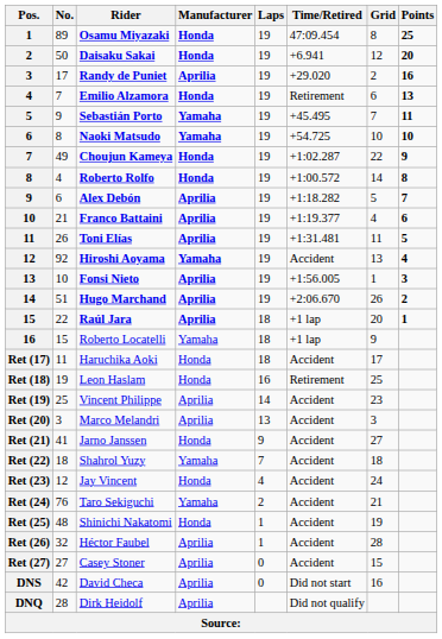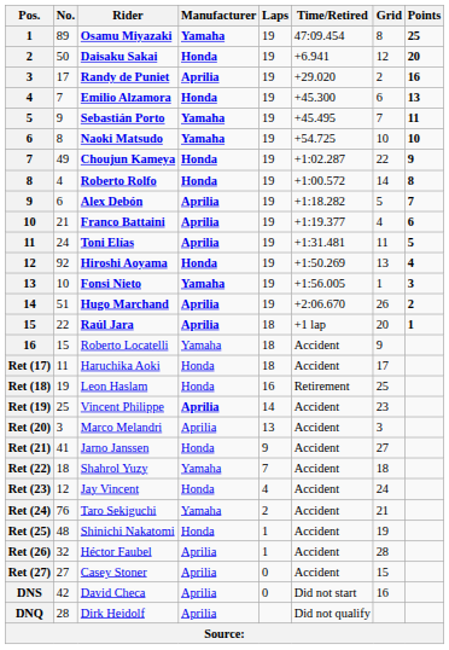 <table class="wikitable" style="font-size: 95%;">
 <tr>
 <th>Pos.</th>
 <th>No.</th>
 <th>Rider</th>
 <th>Manufacturer</th>
 <th>Laps</th>
 <th>Time/Retired</th>
 <th>Grid</th>
 <th>Points</th>
 </tr>
 <tr>
 <th>1</th>
 <td>89</td>
 <td> <strong><a href='#'>Osamu Miyazaki</a></strong></td>
-<td><strong><a href='#'>Honda</a></strong></td>
+<td><strong><a href='#'>Yamaha</a></strong></td>
 <td>19</td>
 <td>47:09.454</td>
 <td>8</td>
 <td><strong>25</strong></td>
 </tr>
 <tr>
 <th>2</th>
 <td>50</td>
 <td> <strong><a href='#'>Daisaku Sakai</a></strong></td>
 <td><strong><a href='#'>Honda</a></strong></td>
 <td>19</td>
 <td>+6.941</td>
 <td>12</td>
 <td><strong>20</strong></td>
 </tr>
 <tr>
 <th>3</th>
 <td>17</td>
 <td> <strong><a href='#'>Randy de Puniet</a></strong></td>
 <td><strong><a href='#'>Aprilia</a></strong></td>
 <td>19</td>
 <td>+29.020</td>
 <td>2</td>
 <td><strong>16</strong></td>
 </tr>
 <tr>
 <th>4</th>
 <td>7</td>
 <td> <strong><a href='#'>Emilio Alzamora</a></strong></td>
 <td><strong><a href='#'>Honda</a></strong></td>
 <td>19</td>
-<td>Retirement</td>
+<td>+45.300</td>
 <td>6</td>
 <td><strong>13</strong></td>
 </tr>
 <tr>
 <th>5</th>
 <td>9</td>
 <td> <strong><a href='#'>Sebastián Porto</a></strong></td>
 <td><strong><a href='#'>Yamaha</a></strong></td>
 <td>19</td>
 <td>+45.495</td>
 <td>7</td>
 <td><strong>11</strong></td>
 </tr>
 <tr>
 <th>6</th>
 <td>8</td>
 <td> <strong><a href='#'>Naoki Matsudo</a></strong></td>
 <td><strong><a href='#'>Yamaha</a></strong></td>
 <td>19</td>
 <td>+54.725</td>
 <td>10</td>
 <td><strong>10</strong></td>
 </tr>
 <tr>
 <th>7</th>
 <td>49</td>
 <td> <strong><a href='#'>Choujun Kameya</a></strong></td>
 <td><strong><a href='#'>Honda</a></strong></td>
 <td>19</td>
 <td>+1:02.287</td>
 <td>22</td>
 <td><strong>9</strong></td>
 </tr>
 <tr>
 <th>8</th>
 <td>4</td>
 <td> <strong><a href='#'>Roberto Rolfo</a></strong></td>
 <td><strong><a href='#'>Honda</a></strong></td>
 <td>19</td>
 <td>+1:00.572</td>
 <td>14</td>
 <td><strong>8</strong></td>
 </tr>
 <tr>
 <th>9</th>
 <td>6</td>
 <td> <strong><a href='#'>Alex Debón</a></strong></td>
 <td><strong><a href='#'>Aprilia</a></strong></td>
 <td>19</td>
 <td>+1:18.282</td>
 <td>5</td>
 <td><strong>7</strong></td>
 </tr>
 <tr>
 <th>10</th>
 <td>21</td>
 <td> <strong><a href='#'>Franco Battaini</a></strong></td>
 <td><strong><a href='#'>Aprilia</a></strong></td>
 <td>19</td>
 <td>+1:19.377</td>
 <td>4</td>
 <td><strong>6</strong></td>
 </tr>
 <tr>
 <th>11</th>
-<td>26</td>
+<td>24</td>
 <td> <strong><a href='#'>Toni Elías</a></strong></td>
 <td><strong><a href='#'>Aprilia</a></strong></td>
 <td>19</td>
 <td>+1:31.481</td>
 <td>11</td>
 <td><strong>5</strong></td>
 </tr>
 <tr>
 <th>12</th>
 <td>92</td>
 <td> <strong><a href='#'>Hiroshi Aoyama</a></strong></td>
-<td><strong><a href='#'>Yamaha</a></strong></td>
+<td><strong><a href='#'>Honda</a></strong></td>
 <td>19</td>
-<td>Accident</td>
+<td>+1:50.269</td>
 <td>13</td>
 <td><strong>4</strong></td>
 </tr>
 <tr>
 <th>13</th>
 <td>10</td>
 <td> <strong><a href='#'>Fonsi Nieto</a></strong></td>
-<td><strong><a href='#'>Aprilia</a></strong></td>
+<td><strong><a href='#'>Yamaha</a></strong></td>
 <td>19</td>
 <td>+1:56.005</td>
 <td>1</td>
 <td><strong>3</strong></td>
 </tr>
 <tr>
 <th>14</th>
 <td>51</td>
 <td> <strong><a href='#'>Hugo Marchand</a></strong></td>
 <td><strong><a href='#'>Aprilia</a></strong></td>
 <td>19</td>
 <td>+2:06.670</td>
 <td>26</td>
 <td><strong>2</strong></td>
 </tr>
 <tr>
 <th>15</th>
 <td>22</td>
 <td> <strong><a href='#'>Raúl Jara</a></strong></td>
 <td><strong><a href='#'>Aprilia</a></strong></td>
 <td>18</td>
 <td>+1 lap</td>
 <td>20</td>
 <td><strong>1</strong></td>
 </tr>
 <tr>
 <th>16</th>
 <td>15</td>
 <td> <a href='#'>Roberto Locatelli</a></td>
 <td><a href='#'>Yamaha</a></td>
 <td>18</td>
-<td>+1 lap</td>
+<td>Accident</td>
 <td>9</td>
 <td></td>
 </tr>
 <tr>
 <th>Ret (17)</th>
 <td>11</td>
 <td> <a href='#'>Haruchika Aoki</a></td>
 <td><a href='#'>Honda</a></td>
 <td>18</td>
 <td>Accident</td>
 <td>17</td>
 <td></td>
 </tr>
 <tr>
 <th>Ret (18)</th>
 <td>19</td>
 <td> <a href='#'>Leon Haslam</a></td>
 <td><a href='#'>Honda</a></td>
 <td>16</td>
 <td>Retirement</td>
 <td>25</td>
 <td></td>
 </tr>
 <tr>
 <th>Ret (19)</th>
 <td>25</td>
 <td> <a href='#'>Vincent Philippe</a></td>
-<td><a href='#'>Aprilia</a></td>
+<td><strong><a href='#'>Aprilia</a></strong></td>
 <td>14</td>
 <td>Accident</td>
 <td>23</td>
 <td></td>
 </tr>
 <tr>
 <th>Ret (20)</th>
 <td>3</td>
 <td> <a href='#'>Marco Melandri</a></td>
 <td><a href='#'>Aprilia</a></td>
 <td>13</td>
 <td>Accident</td>
 <td>3</td>
 <td></td>
 </tr>
 <tr>
 <th>Ret (21)</th>
 <td>41</td>
 <td> <a href='#'>Jarno Janssen</a></td>
 <td><a href='#'>Honda</a></td>
 <td>9</td>
 <td>Accident</td>
 <td>27</td>
 <td></td>
 </tr>
 <tr>
 <th>Ret (22)</th>
 <td>18</td>
 <td> <a href='#'>Shahrol Yuzy</a></td>
 <td><a href='#'>Yamaha</a></td>
 <td>7</td>
 <td>Accident</td>
 <td>18</td>
 <td></td>
 </tr>
 <tr>
 <th>Ret (23)</th>
 <td>12</td>
 <td> <a href='#'>Jay Vincent</a></td>
 <td><a href='#'>Honda</a></td>
 <td>4</td>
 <td>Accident</td>
 <td>24</td>
 <td></td>
 </tr>
 <tr>
 <th>Ret (24)</th>
 <td>76</td>
 <td> <a href='#'>Taro Sekiguchi</a></td>
 <td><a href='#'>Yamaha</a></td>
 <td>2</td>
 <td>Accident</td>
 <td>21</td>
 <td></td>
 </tr>
 <tr>
 <th>Ret (25)</th>
 <td>48</td>
 <td> <a href='#'>Shinichi Nakatomi</a></td>
 <td><a href='#'>Honda</a></td>
 <td>1</td>
 <td>Accident</td>
 <td>19</td>
 <td></td>
 </tr>
 <tr>
 <th>Ret (26)</th>
 <td>32</td>
 <td> <a href='#'>Héctor Faubel</a></td>
 <td><a href='#'>Aprilia</a></td>
 <td>1</td>
 <td>Accident</td>
 <td>28</td>
 <td></td>
 </tr>
 <tr>
 <th>Ret (27)</th>
 <td>27</td>
 <td> <a href='#'>Casey Stoner</a></td>
 <td><a href='#'>Aprilia</a></td>
 <td>0</td>
 <td>Accident</td>
 <td>15</td>
 <td></td>
 </tr>
 <tr>
 <th>DNS</th>
 <td>42</td>
 <td> <a href='#'>David Checa</a></td>
 <td><a href='#'>Aprilia</a></td>
 <td>0</td>
 <td>Did not start</td>
 <td>16</td>
 <td></td>
 </tr>
 <tr>
 <th>DNQ</th>
 <td>28</td>
 <td> <a href='#'>Dirk Heidolf</a></td>
 <td><a href='#'>Aprilia</a></td>
 <td></td>
 <td>Did not qualify</td>
 <td></td>
 <td></td>
 </tr>
 <tr>
 <th colspan=8>Source: </th>
 </tr>
 </table>
